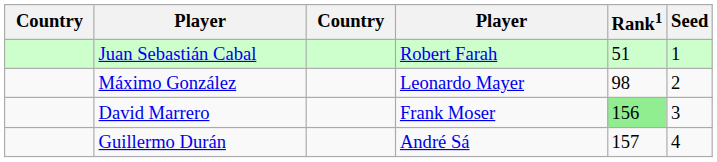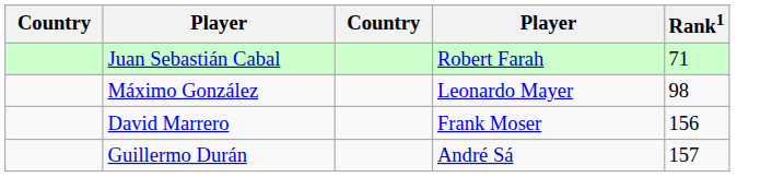 <table class="sortable wikitable">
 <tr>
 <th width="70">Country</th>
 <th width="175">Player</th>
 <th width="70">Country</th>
 <th width="175">Player</th>
 <th>Rank<sup>1</sup></th>
-<th>Seed</th>
 </tr>
 <tr style="background:#cfc;">
 <td></td>
 <td><a href='#'>Juan Sebastián Cabal</a></td>
 <td></td>
 <td><a href='#'>Robert Farah</a></td>
-<td>51</td>
-<td>1</td>
+<td>71</td>
 </tr>
 <tr>
 <td></td>
 <td><a href='#'>Máximo González</a></td>
 <td></td>
 <td><a href='#'>Leonardo Mayer</a></td>
 <td>98</td>
-<td>2</td>
 </tr>
 <tr>
 <td></td>
 <td><a href='#'>David Marrero</a></td>
 <td></td>
 <td><a href='#'>Frank Moser</a></td>
-<td style="background: lightgreen;">156</td>
-<td>3</td>
+<td>156</td>
 </tr>
 <tr>
 <td></td>
 <td><a href='#'>Guillermo Durán</a></td>
 <td></td>
 <td><a href='#'>André Sá</a></td>
 <td>157</td>
-<td>4</td>
 </tr>
 </table>
